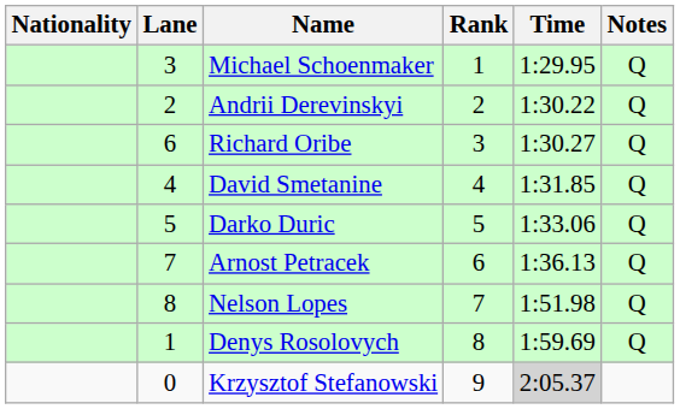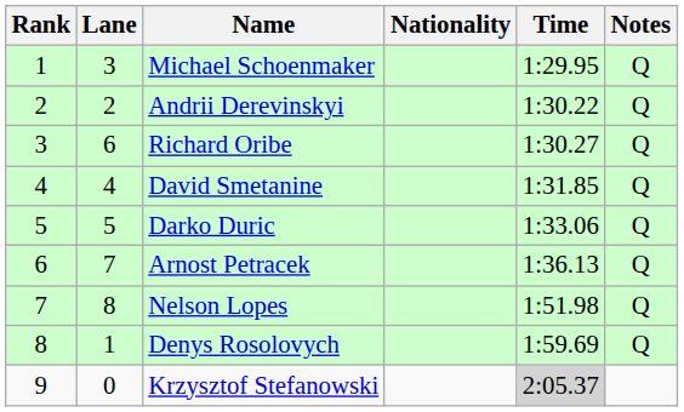 <table class="wikitable sortable" style="text-align:center">
 <tr>
-<th>Nationality</th>
+<th>Rank</th>
 <th>Lane</th>
 <th>Name</th>
-<th>Rank</th>
+<th>Nationality</th>
 <th>Time</th>
 <th>Notes</th>
 </tr>
 <tr bgcolor=ccffcc>
-<td align=left></td>
+<td>1</td>
 <td>3</td>
 <td align=left><a href='#'>Michael Schoenmaker</a></td>
-<td>1</td>
+<td align=left></td>
 <td>1:29.95</td>
 <td>Q</td>
 </tr>
 <tr bgcolor=ccffcc>
-<td align=left></td>
+<td>2</td>
 <td>2</td>
 <td align=left><a href='#'>Andrii Derevinskyi</a></td>
-<td>2</td>
+<td align=left></td>
 <td>1:30.22</td>
 <td>Q</td>
 </tr>
 <tr bgcolor=ccffcc>
-<td align=left></td>
+<td>3</td>
 <td>6</td>
 <td align=left><a href='#'>Richard Oribe</a></td>
-<td>3</td>
+<td align=left></td>
 <td>1:30.27</td>
 <td>Q</td>
 </tr>
 <tr bgcolor=ccffcc>
-<td align=left></td>
+<td>4</td>
 <td>4</td>
 <td align=left><a href='#'>David Smetanine</a></td>
-<td>4</td>
+<td align=left></td>
 <td>1:31.85</td>
 <td>Q</td>
 </tr>
 <tr bgcolor=ccffcc>
-<td align=left></td>
+<td>5</td>
 <td>5</td>
 <td align=left><a href='#'>Darko Duric</a></td>
-<td>5</td>
+<td align=left></td>
 <td>1:33.06</td>
 <td>Q</td>
 </tr>
 <tr bgcolor=ccffcc>
-<td align=left></td>
+<td>6</td>
 <td>7</td>
 <td align=left><a href='#'>Arnost Petracek</a></td>
-<td>6</td>
+<td align=left></td>
 <td>1:36.13</td>
 <td>Q</td>
 </tr>
 <tr bgcolor=ccffcc>
-<td align=left></td>
+<td>7</td>
 <td>8</td>
 <td align=left><a href='#'>Nelson Lopes</a></td>
-<td>7</td>
+<td align=left></td>
 <td>1:51.98</td>
 <td>Q</td>
 </tr>
 <tr bgcolor=ccffcc>
-<td align=left></td>
+<td>8</td>
 <td>1</td>
 <td align=left><a href='#'>Denys Rosolovych</a></td>
-<td>8</td>
+<td align=left></td>
 <td>1:59.69</td>
 <td>Q</td>
 </tr>
 <tr>
-<td align=left></td>
+<td>9</td>
 <td>0</td>
 <td align=left><a href='#'>Krzysztof Stefanowski</a></td>
-<td>9</td>
+<td align=left></td>
 <td style="background: lightgrey;">2:05.37</td>
 <td></td>
 </tr>
 </table>
